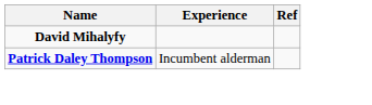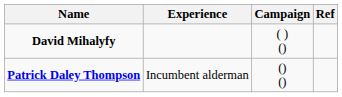 <table class="wikitable" style="text-align:center">
 <tr>
 <th>Name</th>
 <th>Experience</th>
+<th>Campaign</th>
 <th>Ref</th>
 </tr>
 <tr>
 <td><strong>David Mihalyfy</strong></td>
 <td></td>
+<td>( )<br>()</td>
 <td></td>
 </tr>
 <tr>
 <td><strong><a href='#'>Patrick Daley Thompson</a></strong></td>
 <td>Incumbent alderman</td>
+<td>()<br>()</td>
 <td></td>
 </tr>
 </table>
